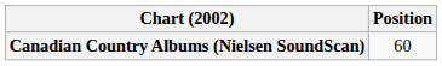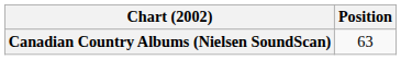 <table class="wikitable plainrowheaders" style="text-align:center">
 <tr>
 <th scope="col">Chart (2002)</th>
 <th scope="col">Position</th>
 </tr>
 <tr>
 <th scope="row">Canadian Country Albums (Nielsen SoundScan)</th>
-<td>60</td>
+<td>63</td>
 </tr>
 </table>
